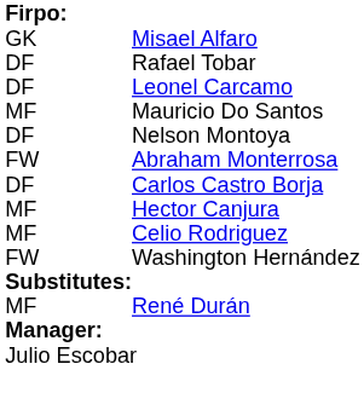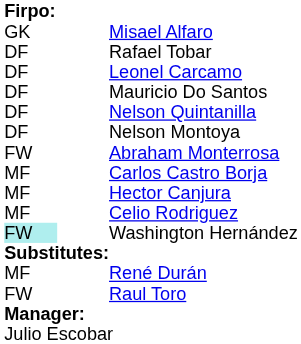 <table style="font-size: 90%" cellspacing="0" cellpadding="0" align=right>
 <tr>
 <td colspan="4"><strong>Firpo:</strong></td>
 </tr>
 <tr>
 <th width="25"></th>
 <th width="25"></th>
 </tr>
 <tr>
 <td>GK</td>
 <td></td>
 <td> <a href='#'>Misael Alfaro</a></td>
 </tr>
 <tr>
 <td>DF</td>
 <td></td>
 <td> Rafael Tobar</td>
 </tr>
 <tr>
 <td>DF</td>
 <td></td>
 <td>  <a href='#'>Leonel Carcamo</a></td>
 </tr>
 <tr>
-<td>MF</td>
+<td>DF</td>
 <td></td>
 <td>  Mauricio Do Santos</td>
+</tr>
+<tr>
+<td>DF</td>
+<td></td>
+<td>  <a href='#'>Nelson Quintanilla</a></td>
+<td></td>
+<td></td>
 </tr>
 <tr>
 <td>DF</td>
 <td></td>
 <td>  Nelson Montoya</td>
 <td></td>
 <td></td>
 </tr>
 <tr>
 <td>FW</td>
 <td></td>
 <td>  <a href='#'>Abraham Monterrosa</a></td>
 </tr>
 <tr>
-<td>DF</td>
+<td>MF</td>
 <td></td>
 <td>  <a href='#'>Carlos Castro Borja</a></td>
 </tr>
 <tr>
 <td>MF</td>
 <td></td>
 <td>  <a href='#'>Hector Canjura</a></td>
 </tr>
 <tr>
 <td>MF</td>
 <td></td>
 <td>  <a href='#'>Celio Rodriguez</a></td>
 </tr>
 <tr>
-<td>FW</td>
+<td style="background: paleturquoise;">FW</td>
 <td></td>
 <td>  Washington Hernández</td>
 </tr>
 <tr>
 <td colspan=2><strong>Substitutes:</strong></td>
 </tr>
 <tr>
 <td>MF</td>
 <td></td>
 <td> <a href='#'>René Durán</a></td>
 <td></td>
 <td></td>
 </tr>
 <tr>
+<td>FW</td>
+<td></td>
+<td>  <a href='#'>Raul Toro</a></td>
+<td></td>
+<td></td>
+</tr>
+<tr>
 <td colspan=3><strong>Manager:</strong></td>
 </tr>
 <tr>
 <td colspan=4> Julio Escobar</td>
 </tr>
 </table>
